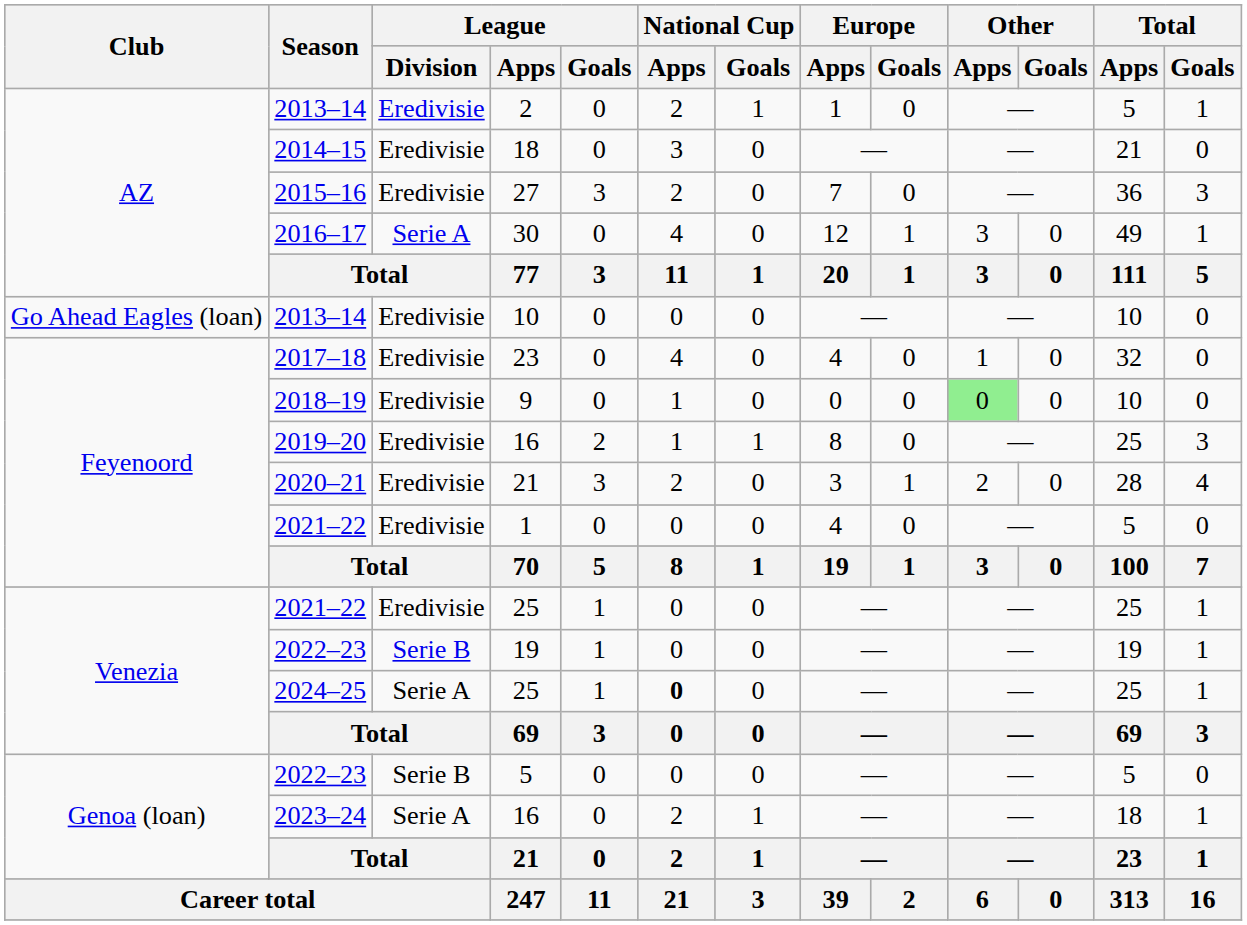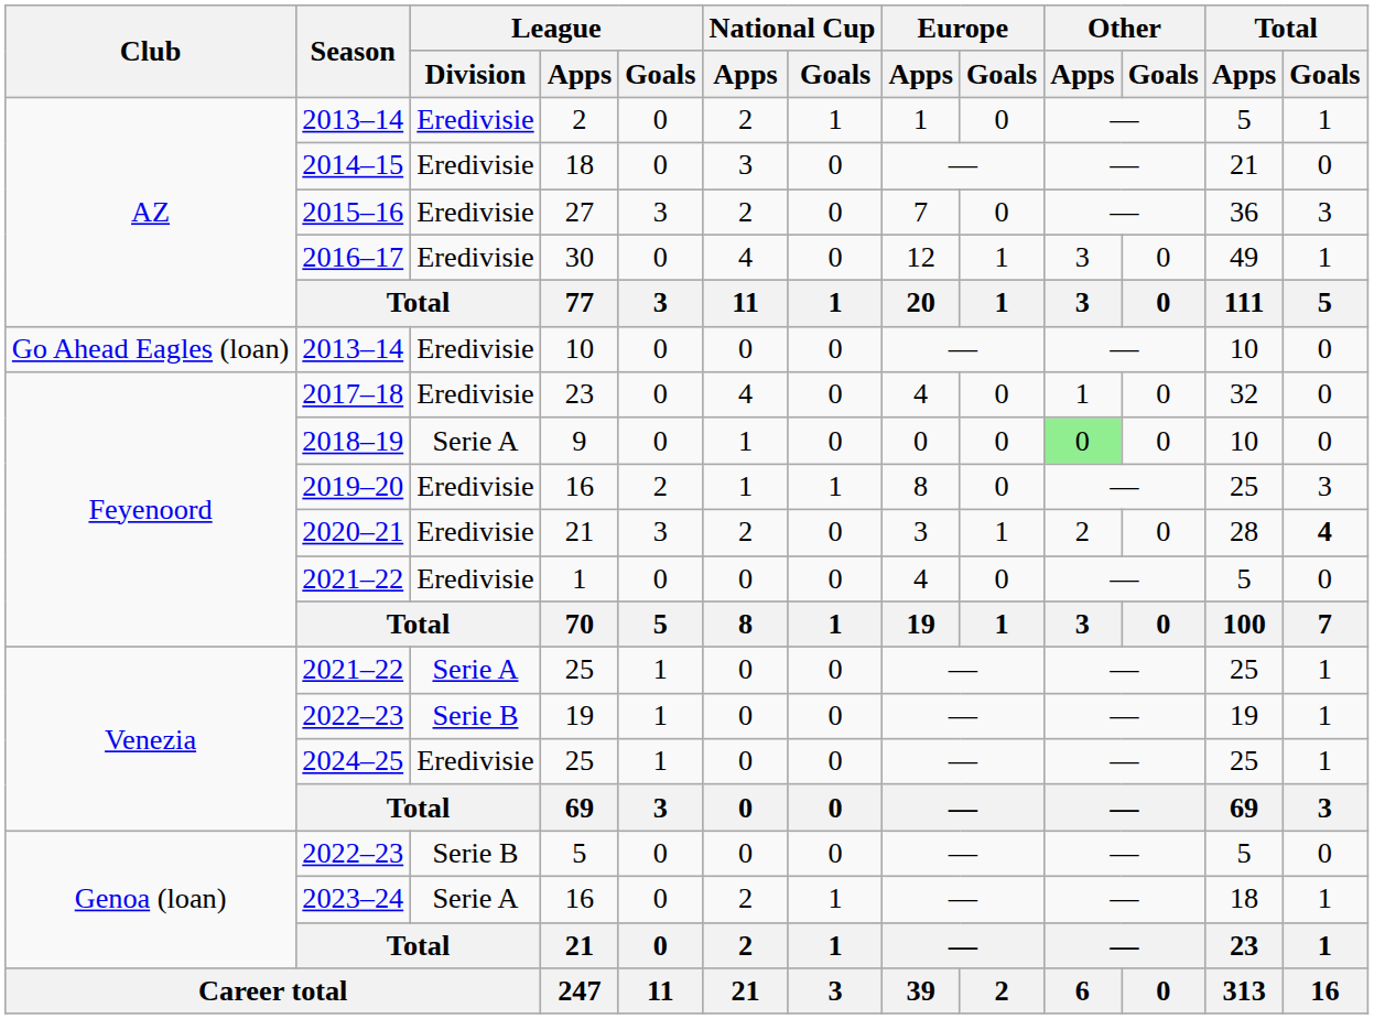 <table class="wikitable" style="text-align:center">
 <tr>
 <th rowspan="2">Club</th>
 <th rowspan="2">Season</th>
 <th colspan="3">League</th>
 <th colspan="2">National Cup</th>
 <th colspan="2">Europe</th>
 <th colspan="2">Other</th>
 <th colspan="2">Total</th>
 </tr>
 <tr>
 <th>Division</th>
 <th>Apps</th>
 <th>Goals</th>
 <th>Apps</th>
 <th>Goals</th>
 <th>Apps</th>
 <th>Goals</th>
 <th>Apps</th>
 <th>Goals</th>
 <th>Apps</th>
 <th>Goals</th>
 </tr>
 <tr>
 <td rowspan="5"><a href='#'>AZ</a></td>
 <td><a href='#'>2013–14</a></td>
 <td><a href='#'>Eredivisie</a></td>
 <td>2</td>
 <td>0</td>
 <td>2</td>
 <td>1</td>
 <td>1</td>
 <td>0</td>
 <td colspan="2">—</td>
 <td>5</td>
 <td>1</td>
 </tr>
 <tr>
 <td><a href='#'>2014–15</a></td>
 <td>Eredivisie</td>
 <td>18</td>
 <td>0</td>
 <td>3</td>
 <td>0</td>
 <td colspan="2">—</td>
 <td colspan="2">—</td>
 <td>21</td>
 <td>0</td>
 </tr>
 <tr>
 <td><a href='#'>2015–16</a></td>
 <td>Eredivisie</td>
 <td>27</td>
 <td>3</td>
 <td>2</td>
 <td>0</td>
 <td>7</td>
 <td>0</td>
 <td colspan="2">—</td>
 <td>36</td>
 <td>3</td>
 </tr>
 <tr>
 <td><a href='#'>2016–17</a></td>
-<td><a href='#'>Serie A</a></td>
+<td>Eredivisie</td>
 <td>30</td>
 <td>0</td>
 <td>4</td>
 <td>0</td>
 <td>12</td>
 <td>1</td>
 <td>3</td>
 <td>0</td>
 <td>49</td>
 <td>1</td>
 </tr>
 <tr>
 <th colspan="2">Total</th>
 <th>77</th>
 <th>3</th>
 <th>11</th>
 <th>1</th>
 <th>20</th>
 <th>1</th>
 <th>3</th>
 <th>0</th>
 <th>111</th>
 <th>5</th>
 </tr>
 <tr>
 <td><a href='#'>Go Ahead Eagles</a> (loan)</td>
 <td><a href='#'>2013–14</a></td>
 <td>Eredivisie</td>
 <td>10</td>
 <td>0</td>
 <td>0</td>
 <td>0</td>
 <td colspan="2">—</td>
 <td colspan="2">—</td>
 <td>10</td>
 <td>0</td>
 </tr>
 <tr>
 <td rowspan="6"><a href='#'>Feyenoord</a></td>
 <td><a href='#'>2017–18</a></td>
 <td>Eredivisie</td>
 <td>23</td>
 <td>0</td>
 <td>4</td>
 <td>0</td>
 <td>4</td>
 <td>0</td>
 <td>1</td>
 <td>0</td>
 <td>32</td>
 <td>0</td>
 </tr>
 <tr>
 <td><a href='#'>2018–19</a></td>
-<td>Eredivisie</td>
+<td>Serie A</td>
 <td>9</td>
 <td>0</td>
 <td>1</td>
 <td>0</td>
 <td>0</td>
 <td>0</td>
 <td style="background: lightgreen;">0</td>
 <td>0</td>
 <td>10</td>
 <td>0</td>
 </tr>
 <tr>
 <td><a href='#'>2019–20</a></td>
 <td>Eredivisie</td>
 <td>16</td>
 <td>2</td>
 <td>1</td>
 <td>1</td>
 <td>8</td>
 <td>0</td>
 <td colspan="2">—</td>
 <td>25</td>
 <td>3</td>
 </tr>
 <tr>
 <td><a href='#'>2020–21</a></td>
 <td>Eredivisie</td>
 <td>21</td>
 <td>3</td>
 <td>2</td>
 <td>0</td>
 <td>3</td>
 <td>1</td>
 <td>2</td>
 <td>0</td>
 <td>28</td>
-<td>4</td>
+<td><strong>4</strong></td>
 </tr>
 <tr>
 <td><a href='#'>2021–22</a></td>
 <td>Eredivisie</td>
 <td>1</td>
 <td>0</td>
 <td>0</td>
 <td>0</td>
 <td>4</td>
 <td>0</td>
 <td colspan="2">—</td>
 <td>5</td>
 <td>0</td>
 </tr>
 <tr>
 <th colspan="2">Total</th>
 <th>70</th>
 <th>5</th>
 <th>8</th>
 <th>1</th>
 <th>19</th>
 <th>1</th>
 <th>3</th>
 <th>0</th>
 <th>100</th>
 <th>7</th>
 </tr>
 <tr>
 <td rowspan="4"><a href='#'>Venezia</a></td>
 <td><a href='#'>2021–22</a></td>
-<td>Eredivisie</td>
+<td><a href='#'>Serie A</a></td>
 <td>25</td>
 <td>1</td>
 <td>0</td>
 <td>0</td>
 <td colspan="2">—</td>
 <td colspan="2">—</td>
 <td>25</td>
 <td>1</td>
 </tr>
 <tr>
 <td><a href='#'>2022–23</a></td>
 <td><a href='#'>Serie B</a></td>
 <td>19</td>
 <td>1</td>
 <td>0</td>
 <td>0</td>
 <td colspan="2">—</td>
 <td colspan="2">—</td>
 <td>19</td>
 <td>1</td>
 </tr>
 <tr>
 <td><a href='#'>2024–25</a></td>
-<td>Serie A</td>
+<td>Eredivisie</td>
 <td>25</td>
 <td>1</td>
-<td><strong>0</strong></td>
+<td>0</td>
 <td>0</td>
 <td colspan="2">—</td>
 <td colspan="2">—</td>
 <td>25</td>
 <td>1</td>
 </tr>
 <tr>
 <th colspan="2">Total</th>
 <th>69</th>
 <th>3</th>
 <th>0</th>
 <th>0</th>
 <th colspan="2">—</th>
 <th colspan="2">—</th>
 <th>69</th>
 <th>3</th>
 </tr>
 <tr>
 <td rowspan="3"><a href='#'>Genoa</a> (loan)</td>
 <td><a href='#'>2022–23</a></td>
 <td>Serie B</td>
 <td>5</td>
 <td>0</td>
 <td>0</td>
 <td>0</td>
 <td colspan="2">—</td>
 <td colspan="2">—</td>
 <td>5</td>
 <td>0</td>
 </tr>
 <tr>
 <td><a href='#'>2023–24</a></td>
 <td>Serie A</td>
 <td>16</td>
 <td>0</td>
 <td>2</td>
 <td>1</td>
 <td colspan="2">—</td>
 <td colspan="2">—</td>
 <td>18</td>
 <td>1</td>
 </tr>
 <tr>
 <th colspan="2">Total</th>
 <th>21</th>
 <th>0</th>
 <th>2</th>
 <th>1</th>
 <th colspan="2">—</th>
 <th colspan="2">—</th>
 <th>23</th>
 <th>1</th>
 </tr>
 <tr>
 <th colspan="3">Career total</th>
 <th>247</th>
 <th>11</th>
 <th>21</th>
 <th>3</th>
 <th>39</th>
 <th>2</th>
 <th>6</th>
 <th>0</th>
 <th>313</th>
 <th>16</th>
 </tr>
 </table>
